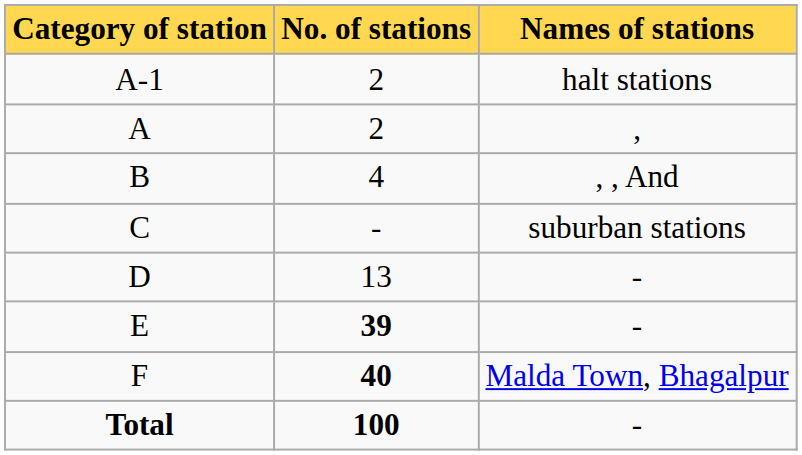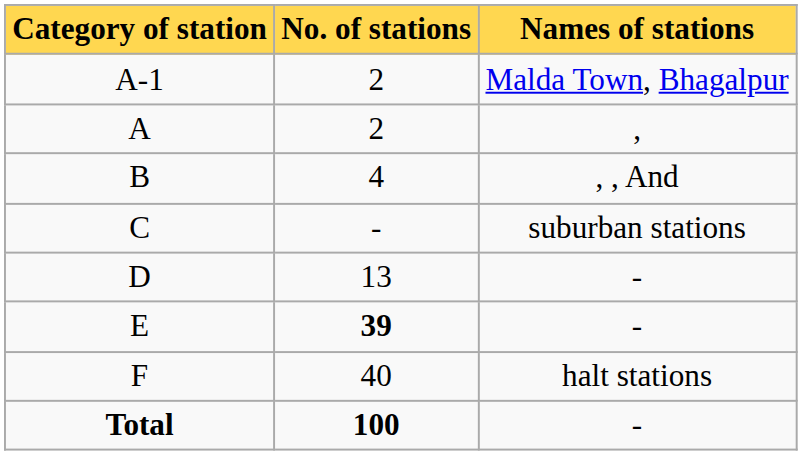 <table class="wikitable sortable">
 <tr>
 <th style="background:#ffd750;">Category of station</th>
 <th style="background:#ffd750;">No. of stations</th>
 <th style="background:#ffd750;">Names of stations</th>
 </tr>
 <tr>
 <td style="text-align:center;">A-1</td>
 <td style="text-align:center;">2</td>
-<td style="text-align:center;">halt stations</td>
+<td style="text-align:center;"><a href='#'> Malda Town</a>, <a href='#'>Bhagalpur</a></td>
 </tr>
 <tr>
 <td style="text-align:center;">A</td>
 <td style="text-align:center;">2</td>
 <td style="text-align:center;">, </td>
 </tr>
 <tr>
 <td style="text-align:center;">B</td>
 <td style="text-align:center;">4</td>
 <td style="text-align:center;">, ,   And<br></td>
 </tr>
 <tr>
 <td style="text-align:center;">C</td>
 <td style="text-align:center;">-</td>
 <td style="text-align:center;">suburban stations</td>
 </tr>
 <tr>
 <td style="text-align:center;">D</td>
 <td style="text-align:center;">13</td>
 <td style="text-align:center;">-</td>
 </tr>
 <tr>
 <td style="text-align:center;">E</td>
 <td style="text-align:center;"><strong>39</strong></td>
 <td style="text-align:center;">-</td>
 </tr>
 <tr>
 <td style="text-align:center;">F</td>
-<td style="text-align:center;"><strong>40</strong></td>
-<td style="text-align:center;"><a href='#'> Malda Town</a>, <a href='#'>Bhagalpur</a></td>
+<td style="text-align:center;">40</td>
+<td style="text-align:center;">halt stations</td>
 </tr>
 <tr>
 <td style="text-align:center;"><strong>Total</strong></td>
 <td style="text-align:center;"><strong>100</strong></td>
 <td style="text-align:center;">-</td>
 </tr>
 </table>
